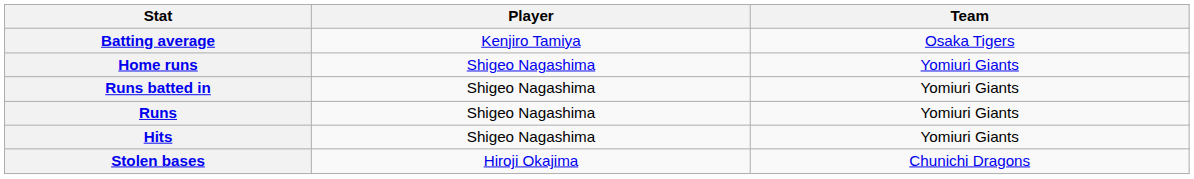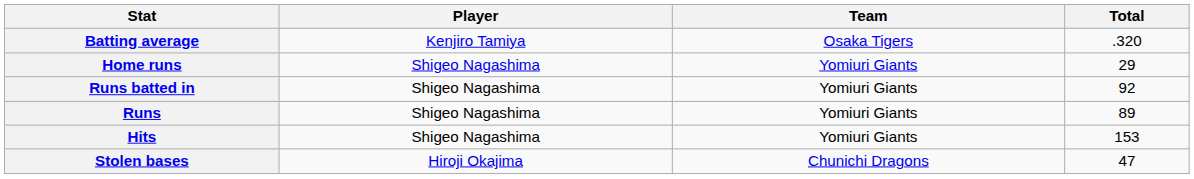 <table class="wikitable" style="text-align:center;">
 <tr>
 <th scope="col" width="7%">Stat</th>
 <th scope="col" width="10%">Player</th>
 <th scope="col" width="10%">Team</th>
+<th scope="col" width="3%">Total</th>
 </tr>
 <tr>
 <th scope="row" style="text-align:center;"><a href='#'>Batting average</a></th>
 <td><a href='#'>Kenjiro Tamiya</a></td>
 <td><a href='#'>Osaka Tigers</a></td>
+<td>.320</td>
 </tr>
 <tr>
 <th scope="row" style="text-align:center;"><a href='#'>Home runs</a></th>
 <td><a href='#'>Shigeo Nagashima</a></td>
 <td><a href='#'>Yomiuri Giants</a></td>
+<td>29</td>
 </tr>
 <tr>
 <th scope="row" style="text-align:center;"><a href='#'>Runs batted in</a></th>
 <td>Shigeo Nagashima</td>
 <td>Yomiuri Giants</td>
+<td>92</td>
 </tr>
 <tr>
 <th scope="row" style="text-align:center;"><a href='#'>Runs</a></th>
 <td>Shigeo Nagashima</td>
 <td>Yomiuri Giants</td>
+<td>89</td>
 </tr>
 <tr>
 <th scope="row" style="text-align:center;"><a href='#'>Hits</a></th>
 <td>Shigeo Nagashima</td>
 <td>Yomiuri Giants</td>
+<td>153</td>
 </tr>
 <tr>
 <th scope="row" style="text-align:center;"><a href='#'>Stolen bases</a></th>
 <td><a href='#'>Hiroji Okajima</a></td>
 <td><a href='#'>Chunichi Dragons</a></td>
+<td>47</td>
 </tr>
 </table>
